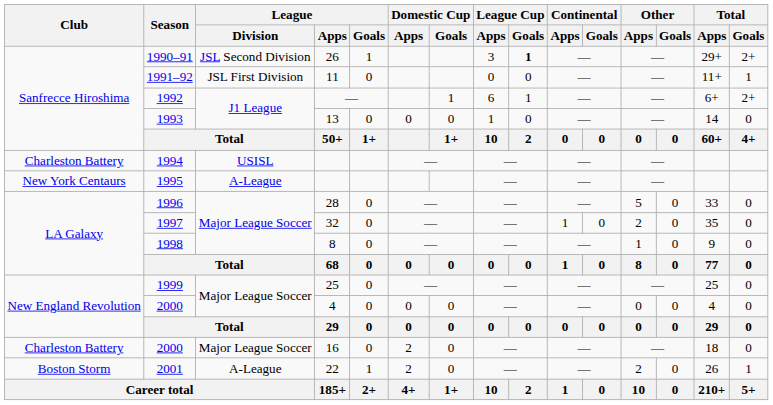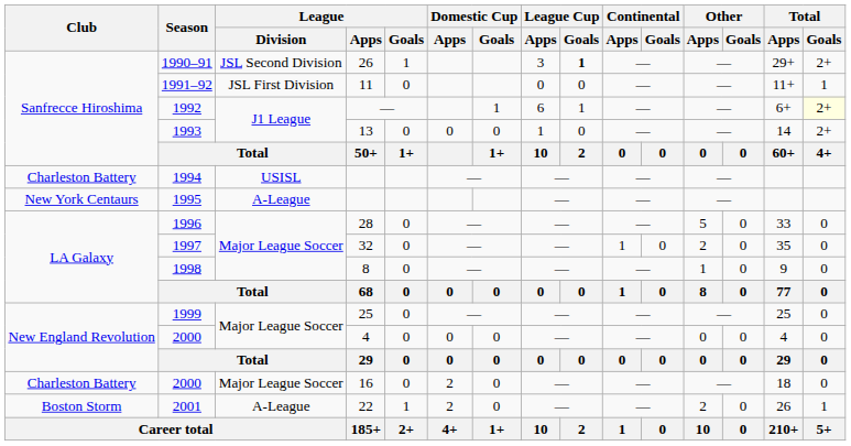 <table class="wikitable" style="text-align: center;">
 <tr>
 <th rowspan=2>Club</th>
 <th rowspan=2>Season</th>
 <th colspan=3>League</th>
 <th colspan=2>Domestic Cup</th>
 <th colspan=2>League Cup</th>
 <th colspan=2>Continental</th>
 <th colspan=2>Other</th>
 <th colspan=2>Total</th>
 </tr>
 <tr>
 <th>Division</th>
 <th>Apps</th>
 <th>Goals</th>
 <th>Apps</th>
 <th>Goals</th>
 <th>Apps</th>
 <th>Goals</th>
 <th>Apps</th>
 <th>Goals</th>
 <th>Apps</th>
 <th>Goals</th>
 <th>Apps</th>
 <th>Goals</th>
 </tr>
 <tr>
 <td rowspan=5><a href='#'>Sanfrecce Hiroshima</a></td>
 <td><a href='#'>1990–91</a></td>
 <td><a href='#'>JSL</a> Second Division</td>
 <td>26</td>
 <td>1</td>
 <td></td>
 <td></td>
 <td>3</td>
 <td><strong>1</strong></td>
 <td colspan=2>—</td>
 <td colspan=2>—</td>
 <td>29+</td>
 <td>2+</td>
 </tr>
 <tr>
 <td><a href='#'>1991–92</a></td>
 <td>JSL First Division</td>
 <td>11</td>
 <td>0</td>
 <td></td>
 <td></td>
 <td>0</td>
 <td>0</td>
 <td colspan=2>—</td>
 <td colspan=2>—</td>
 <td>11+</td>
 <td>1</td>
 </tr>
 <tr>
 <td><a href='#'>1992</a></td>
 <td rowspan=2><a href='#'>J1 League</a></td>
 <td colspan=2>—</td>
 <td></td>
 <td>1</td>
 <td>6</td>
 <td>1</td>
 <td colspan=2>—</td>
 <td colspan=2>—</td>
 <td>6+</td>
-<td>2+</td>
+<td style="background: lightyellow;">2+</td>
 </tr>
 <tr>
 <td><a href='#'>1993</a></td>
 <td>13</td>
 <td>0</td>
 <td>0</td>
 <td>0</td>
 <td>1</td>
 <td>0</td>
 <td colspan=2>—</td>
 <td colspan=2>—</td>
 <td>14</td>
-<td>0</td>
+<td>2+</td>
 </tr>
 <tr>
 <th colspan=2>Total</th>
 <th>50+</th>
 <th>1+</th>
 <th></th>
 <th>1+</th>
 <th>10</th>
 <th>2</th>
 <th>0</th>
 <th>0</th>
 <th>0</th>
 <th>0</th>
 <th>60+</th>
 <th>4+</th>
 </tr>
 <tr>
 <td><a href='#'>Charleston Battery</a></td>
 <td><a href='#'>1994</a></td>
 <td><a href='#'>USISL</a></td>
 <td></td>
 <td></td>
 <td colspan=2>—</td>
 <td colspan=2>—</td>
 <td colspan=2>—</td>
 <td colspan=2>—</td>
 <td></td>
 <td></td>
 </tr>
 <tr>
 <td><a href='#'>New York Centaurs</a></td>
 <td><a href='#'>1995</a></td>
 <td><a href='#'>A-League</a></td>
 <td></td>
 <td></td>
 <td></td>
 <td></td>
 <td colspan=2>—</td>
 <td colspan=2>—</td>
 <td colspan=2>—</td>
 <td></td>
 <td></td>
 </tr>
 <tr>
 <td rowspan=4><a href='#'>LA Galaxy</a></td>
 <td><a href='#'>1996</a></td>
 <td rowspan=3><a href='#'>Major League Soccer</a></td>
 <td>28</td>
 <td>0</td>
 <td colspan=2>—</td>
 <td colspan=2>—</td>
 <td colspan=2>—</td>
 <td>5</td>
 <td>0</td>
 <td>33</td>
 <td>0</td>
 </tr>
 <tr>
 <td><a href='#'>1997</a></td>
 <td>32</td>
 <td>0</td>
 <td colspan=2>—</td>
 <td colspan=2>—</td>
 <td>1</td>
 <td>0</td>
 <td>2</td>
 <td>0</td>
 <td>35</td>
 <td>0</td>
 </tr>
 <tr>
 <td><a href='#'>1998</a></td>
 <td>8</td>
 <td>0</td>
 <td colspan=2>—</td>
 <td colspan=2>—</td>
 <td colspan=2>—</td>
 <td>1</td>
 <td>0</td>
 <td>9</td>
 <td>0</td>
 </tr>
 <tr>
 <th colspan=2>Total</th>
 <th>68</th>
 <th>0</th>
 <th>0</th>
 <th>0</th>
 <th>0</th>
 <th>0</th>
 <th>1</th>
 <th>0</th>
 <th>8</th>
 <th>0</th>
 <th>77</th>
 <th>0</th>
 </tr>
 <tr>
 <td rowspan=3><a href='#'>New England Revolution</a></td>
 <td><a href='#'>1999</a></td>
 <td rowspan=2>Major League Soccer</td>
 <td>25</td>
 <td>0</td>
 <td colspan=2>—</td>
 <td colspan=2>—</td>
 <td colspan=2>—</td>
 <td colspan=2>—</td>
 <td>25</td>
 <td>0</td>
 </tr>
 <tr>
 <td><a href='#'>2000</a></td>
 <td>4</td>
 <td>0</td>
 <td>0</td>
 <td>0</td>
 <td colspan=2>—</td>
 <td colspan=2>—</td>
 <td>0</td>
 <td>0</td>
 <td>4</td>
 <td>0</td>
 </tr>
 <tr>
 <th colspan=2>Total</th>
 <th>29</th>
 <th>0</th>
 <th>0</th>
 <th>0</th>
 <th>0</th>
 <th>0</th>
 <th>0</th>
 <th>0</th>
 <th>0</th>
 <th>0</th>
 <th>29</th>
 <th>0</th>
 </tr>
 <tr>
 <td><a href='#'>Charleston Battery</a></td>
 <td><a href='#'>2000</a></td>
 <td>Major League Soccer</td>
 <td>16</td>
 <td>0</td>
 <td>2</td>
 <td>0</td>
 <td colspan=2>—</td>
 <td colspan=2>—</td>
 <td colspan=2>—</td>
 <td>18</td>
 <td>0</td>
 </tr>
 <tr>
 <td><a href='#'>Boston Storm</a></td>
 <td><a href='#'>2001</a></td>
 <td>A-League</td>
 <td>22</td>
 <td>1</td>
 <td>2</td>
 <td>0</td>
 <td colspan=2>—</td>
 <td colspan=2>—</td>
 <td>2</td>
 <td>0</td>
 <td>26</td>
 <td>1</td>
 </tr>
 <tr>
 <th colspan=3>Career total</th>
 <th>185+</th>
 <th>2+</th>
 <th>4+</th>
 <th>1+</th>
 <th>10</th>
 <th>2</th>
 <th>1</th>
 <th>0</th>
 <th>10</th>
 <th>0</th>
 <th>210+</th>
 <th>5+</th>
 </tr>
 </table>
